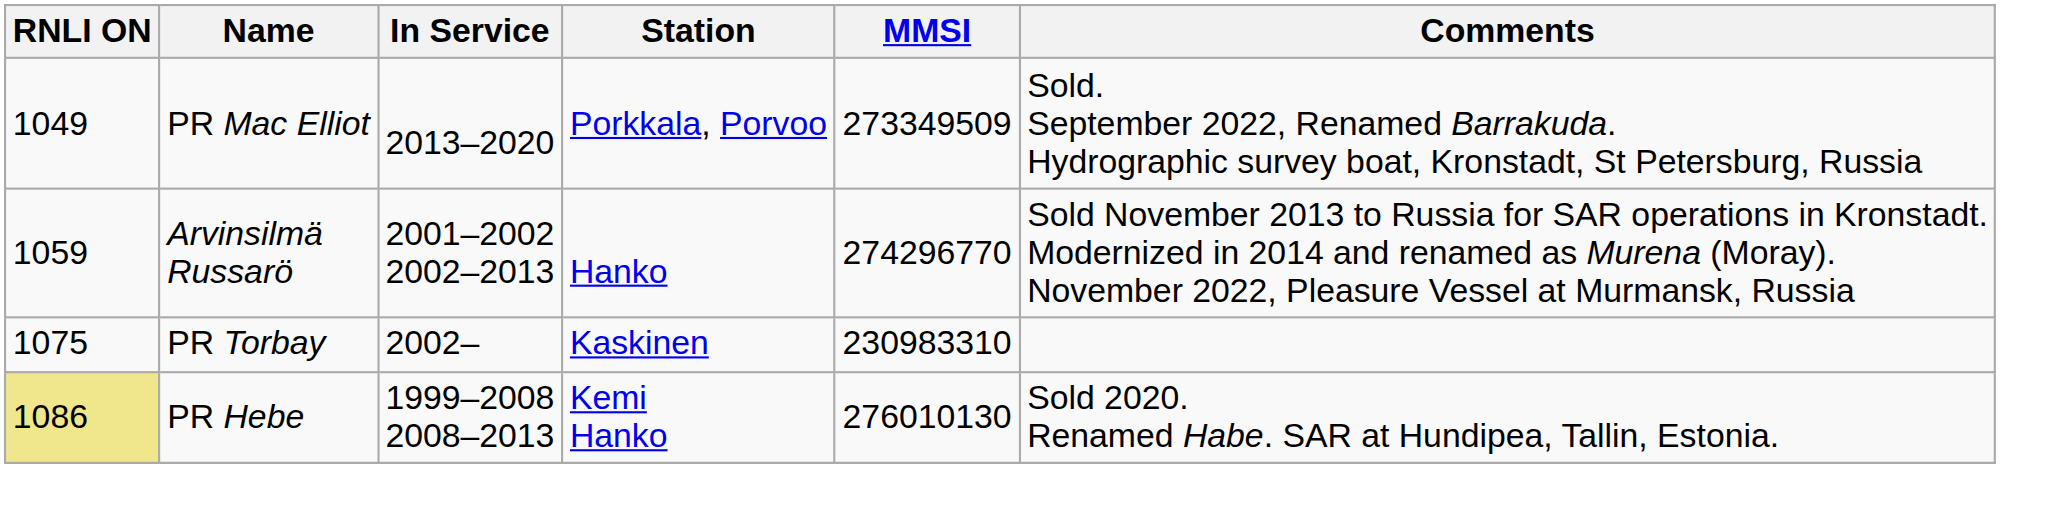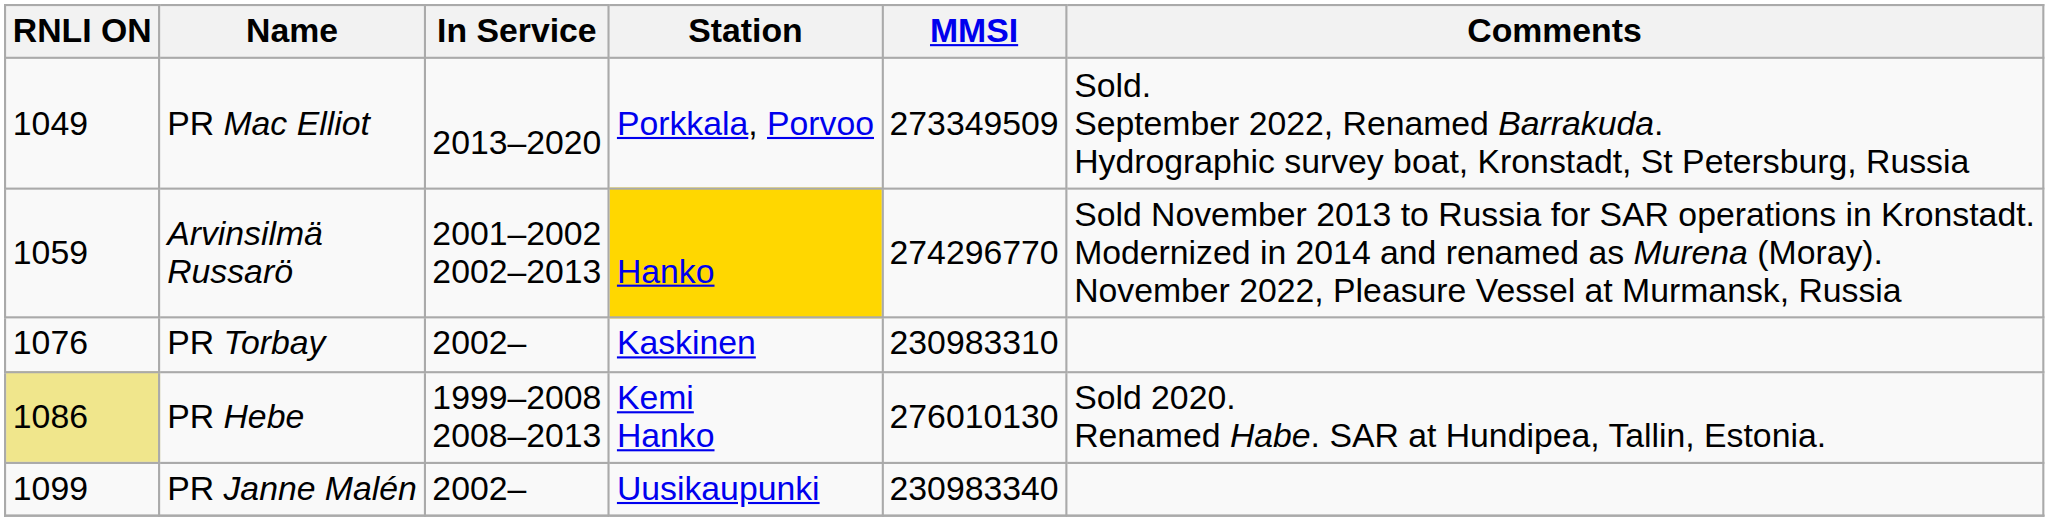 <table class="wikitable">
 <tr>
 <th>RNLI ON</th>
 <th>Name</th>
 <th>In Service</th>
 <th>Station</th>
 <th><a href='#'>MMSI</a></th>
 <th>Comments</th>
 </tr>
 <tr>
 <td>1049</td>
 <td>PR <em>Mac Elliot</em></td>
 <td><br>2013–2020</td>
 <td><a href='#'>Porkkala</a>, <a href='#'>Porvoo</a></td>
 <td>273349509</td>
 <td>Sold.<br>September 2022, Renamed <em>Barrakuda</em>.<br>Hydrographic survey boat, Kronstadt, St Petersburg, Russia</td>
 </tr>
 <tr>
 <td>1059</td>
 <td><em>Arvinsilmä</em><br><em>Russarö</em></td>
 <td>2001–2002<br>2002–2013</td>
-<td><br><a href='#'>Hanko</a></td>
+<td style="background: gold;"><br><a href='#'>Hanko</a></td>
 <td>274296770</td>
 <td>Sold November 2013 to Russia for SAR operations in Kronstadt. <br>Modernized in 2014 and renamed as <em>Murena</em> (Moray). <br>November 2022, Pleasure Vessel at Murmansk, Russia</td>
 </tr>
 <tr>
-<td>1075</td>
+<td>1076</td>
 <td>PR <em>Torbay</em></td>
 <td>2002–</td>
 <td><a href='#'>Kaskinen</a></td>
 <td>230983310</td>
 <td></td>
 </tr>
 <tr>
 <td style="background: khaki;">1086</td>
 <td>PR <em>Hebe</em></td>
 <td>1999–2008<br>2008–2013</td>
 <td><a href='#'>Kemi</a><br><a href='#'>Hanko</a></td>
 <td>276010130</td>
 <td>Sold 2020. <br> Renamed <em>Habe</em>. SAR at Hundipea, Tallin, Estonia.</td>
 </tr>
 <tr>
+<td>1099</td>
+<td>PR <em>Janne Malén</em></td>
+<td>2002–</td>
+<td><a href='#'>Uusikaupunki</a></td>
+<td>230983340</td>
+<td></td>
+</tr>
+<tr>
 </tr>
 </table>
